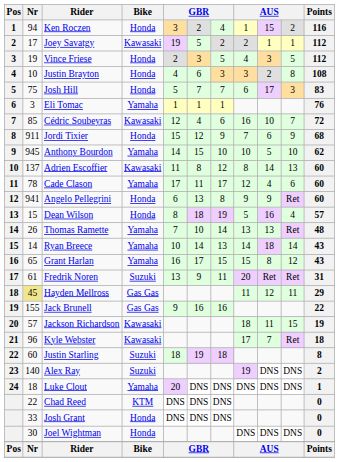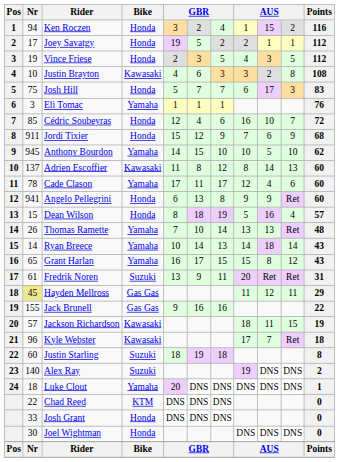 <table class="wikitable" style="font-size: 80%; text-align:center">
 <tr valign="top">
 <th valign="middle">Pos</th>
 <th valign="middle">Nr</th>
 <th valign="middle">Rider</th>
 <th valign="middle">Bike</th>
 <th colspan=3><a href='#'>GBR</a><br></th>
 <th colspan=3><a href='#'>AUS</a><br></th>
 <th valign="middle">Points</th>
 </tr>
 <tr>
 <th>1</th>
 <td>94</td>
 <td align=left> <a href='#'>Ken Roczen</a></td>
 <td><a href='#'>Honda</a></td>
 <td style="background:#ffdf9f;">3</td>
 <td style="background:#dfdfdf;">2</td>
 <td style="background:#dfffdf;">4</td>
 <td style="background:#ffffbf;">1</td>
 <td style="background:#efcfff;">15</td>
 <td style="background:#dfdfdf;">2</td>
 <th>116</th>
 </tr>
 <tr>
 <th>2</th>
 <td>17</td>
 <td align=left> <a href='#'>Joey Savatgy</a></td>
-<td><a href='#'>Kawasaki</a></td>
+<td><a href='#'>Honda</a></td>
 <td style="background:#efcfff;">19</td>
 <td style="background:#dfffdf;">5</td>
 <td style="background:#dfdfdf;">2</td>
 <td style="background:#dfdfdf;">2</td>
 <td style="background:#ffffbf;">1</td>
 <td style="background:#ffffbf;">1</td>
 <th>112</th>
 </tr>
 <tr>
 <th>3</th>
 <td>19</td>
 <td align=left> <a href='#'>Vince Friese</a></td>
 <td><a href='#'>Honda</a></td>
 <td style="background:#dfdfdf;">2</td>
 <td style="background:#ffdf9f;">3</td>
 <td style="background:#dfffdf;">5</td>
 <td style="background:#dfffdf;">4</td>
 <td style="background:#ffdf9f;">3</td>
 <td style="background:#dfffdf;">5</td>
 <th>112</th>
 </tr>
 <tr>
 <th>4</th>
 <td>10</td>
 <td align=left> <a href='#'>Justin Brayton</a></td>
-<td><a href='#'>Honda</a></td>
+<td><a href='#'>Kawasaki</a></td>
 <td style="background:#dfffdf;">4</td>
 <td style="background:#dfffdf;">6</td>
 <td style="background:#ffdf9f;">3</td>
 <td style="background:#ffdf9f;">3</td>
 <td style="background:#dfdfdf;">2</td>
 <td style="background:#dfffdf;">8</td>
 <th>108</th>
 </tr>
 <tr>
 <th>5</th>
 <td>75</td>
 <td align=left> <a href='#'>Josh Hill</a></td>
 <td><a href='#'>Honda</a></td>
 <td style="background:#dfffdf;">5</td>
 <td style="background:#dfffdf;">7</td>
 <td style="background:#dfffdf;">7</td>
 <td style="background:#dfffdf;">6</td>
 <td style="background:#efcfff;">17</td>
 <td style="background:#ffdf9f;">3</td>
 <th>83</th>
 </tr>
 <tr>
 <th>6</th>
 <td>3</td>
 <td align=left> <a href='#'>Eli Tomac</a></td>
 <td><a href='#'>Yamaha</a></td>
 <td style="background:#ffffbf;">1</td>
 <td style="background:#ffffbf;">1</td>
 <td style="background:#ffffbf;">1</td>
 <td></td>
 <td></td>
 <td></td>
 <th>76</th>
 </tr>
 <tr>
 <th>7</th>
 <td>85</td>
 <td align=left> <a href='#'>Cédric Soubeyras</a></td>
-<td><a href='#'>Kawasaki</a></td>
+<td><a href='#'>Honda</a></td>
 <td style="background:#dfffdf;">12</td>
 <td style="background:#dfffdf;">4</td>
 <td style="background:#dfffdf;">6</td>
 <td style="background:#dfffdf;">16</td>
 <td style="background:#dfffdf;">10</td>
 <td style="background:#dfffdf;">7</td>
 <th>72</th>
 </tr>
 <tr>
 <th>8</th>
 <td>911</td>
 <td align=left> <a href='#'>Jordi Tixier</a></td>
 <td><a href='#'>Honda</a></td>
 <td style="background:#dfffdf;">15</td>
 <td style="background:#dfffdf;">12</td>
 <td style="background:#dfffdf;">9</td>
 <td style="background:#dfffdf;">7</td>
 <td style="background:#dfffdf;">6</td>
 <td style="background:#dfffdf;">9</td>
 <th>68</th>
 </tr>
 <tr>
 <th>9</th>
 <td>945</td>
 <td align=left> <a href='#'>Anthony Bourdon</a></td>
 <td><a href='#'>Yamaha</a></td>
 <td style="background:#dfffdf;">14</td>
 <td style="background:#dfffdf;">15</td>
 <td style="background:#dfffdf;">10</td>
 <td style="background:#dfffdf;">10</td>
 <td style="background:#dfffdf;">5</td>
 <td style="background:#dfffdf;">10</td>
 <th>62</th>
 </tr>
 <tr>
 <th>10</th>
 <td>137</td>
 <td align=left> <a href='#'>Adrien Escoffier</a></td>
 <td><a href='#'>Kawasaki</a></td>
 <td style="background:#dfffdf;">11</td>
 <td style="background:#dfffdf;">8</td>
 <td style="background:#dfffdf;">12</td>
 <td style="background:#dfffdf;">8</td>
 <td style="background:#dfffdf;">14</td>
 <td style="background:#dfffdf;">13</td>
 <th>60</th>
 </tr>
 <tr>
 <th>11</th>
 <td>78</td>
 <td align=left> <a href='#'>Cade Clason</a></td>
 <td><a href='#'>Yamaha</a></td>
 <td style="background:#dfffdf;">17</td>
 <td style="background:#dfffdf;">11</td>
 <td style="background:#dfffdf;">17</td>
 <td style="background:#dfffdf;">12</td>
 <td style="background:#dfffdf;">4</td>
 <td style="background:#dfffdf;">6</td>
 <th>60</th>
 </tr>
 <tr>
 <th>12</th>
 <td>941</td>
 <td align=left> <a href='#'>Angelo Pellegrini</a></td>
 <td><a href='#'>Honda</a></td>
 <td style="background:#dfffdf;">6</td>
 <td style="background:#dfffdf;">13</td>
 <td style="background:#dfffdf;">8</td>
 <td style="background:#dfffdf;">9</td>
 <td style="background:#dfffdf;">9</td>
 <td style="background:#efcfff;">Ret</td>
 <th>60</th>
 </tr>
 <tr>
 <th>13</th>
 <td>15</td>
 <td align=left> <a href='#'>Dean Wilson</a></td>
 <td><a href='#'>Honda</a></td>
 <td style="background:#dfffdf;">8</td>
 <td style="background:#efcfff;">18</td>
 <td style="background:#efcfff;">19</td>
 <td style="background:#dfffdf;">5</td>
 <td style="background:#efcfff;">16</td>
 <td style="background:#dfffdf;">4</td>
 <th>57</th>
 </tr>
 <tr>
 <th>14</th>
 <td>26</td>
 <td align=left> <a href='#'>Thomas Ramette</a></td>
 <td><a href='#'>Yamaha</a></td>
 <td style="background:#dfffdf;">7</td>
 <td style="background:#dfffdf;">10</td>
 <td style="background:#dfffdf;">14</td>
 <td style="background:#dfffdf;">13</td>
 <td style="background:#dfffdf;">13</td>
 <td style="background:#efcfff;">Ret</td>
 <th>48</th>
 </tr>
 <tr>
 <th>15</th>
 <td>14</td>
 <td align=left> <a href='#'>Ryan Breece</a></td>
 <td><a href='#'>Yamaha</a></td>
 <td style="background:#dfffdf;">10</td>
 <td style="background:#dfffdf;">14</td>
 <td style="background:#dfffdf;">13</td>
 <td style="background:#dfffdf;">14</td>
 <td style="background:#efcfff;">18</td>
 <td style="background:#dfffdf;">14</td>
 <th>43</th>
 </tr>
 <tr>
 <th>16</th>
 <td>65</td>
 <td align=left> <a href='#'>Grant Harlan</a></td>
 <td><a href='#'>Yamaha</a></td>
 <td style="background:#dfffdf;">16</td>
 <td style="background:#dfffdf;">17</td>
 <td style="background:#dfffdf;">15</td>
 <td style="background:#dfffdf;">15</td>
 <td style="background:#dfffdf;">8</td>
 <td style="background:#dfffdf;">12</td>
 <th>43</th>
 </tr>
 <tr>
 <th>17</th>
 <td>61</td>
 <td align=left> <a href='#'>Fredrik Noren</a></td>
 <td><a href='#'>Suzuki</a></td>
 <td style="background:#dfffdf;">13</td>
 <td style="background:#dfffdf;">9</td>
 <td style="background:#dfffdf;">11</td>
 <td style="background:#efcfff;">20</td>
 <td style="background:#efcfff;">Ret</td>
 <td style="background:#efcfff;">Ret</td>
 <th>31</th>
 </tr>
 <tr>
 <th>18</th>
 <td style="background: khaki;">45</td>
 <td align=left> <a href='#'>Hayden Mellross</a></td>
 <td><a href='#'>Gas Gas</a></td>
 <td></td>
 <td></td>
 <td></td>
 <td style="background:#dfffdf;">11</td>
 <td style="background:#dfffdf;">12</td>
 <td style="background:#dfffdf;">11</td>
 <th>29</th>
 </tr>
 <tr>
 <th>19</th>
 <td>155</td>
 <td align=left> <a href='#'>Jack Brunell</a></td>
 <td><a href='#'>Gas Gas</a></td>
 <td style="background:#dfffdf;">9</td>
 <td style="background:#dfffdf;">16</td>
 <td style="background:#dfffdf;">16</td>
 <td></td>
 <td></td>
 <td></td>
 <th>22</th>
 </tr>
 <tr>
 <th>20</th>
 <td>57</td>
 <td align=left> <a href='#'>Jackson Richardson</a></td>
 <td><a href='#'>Kawasaki</a></td>
 <td></td>
 <td></td>
 <td></td>
 <td style="background:#dfffdf;">18</td>
 <td style="background:#dfffdf;">11</td>
 <td style="background:#dfffdf;">15</td>
 <th>19</th>
 </tr>
 <tr>
 <th>21</th>
 <td>96</td>
 <td align=left> <a href='#'>Kyle Webster</a></td>
 <td><a href='#'>Kawasaki</a></td>
 <td></td>
 <td></td>
 <td></td>
 <td style="background:#dfffdf;">17</td>
 <td style="background:#dfffdf;">7</td>
 <td style="background:#efcfff;">Ret</td>
 <th>18</th>
 </tr>
 <tr>
 <th>22</th>
 <td>60</td>
 <td align=left> <a href='#'>Justin Starling</a></td>
 <td><a href='#'>Suzuki</a></td>
 <td style="background:#dfffdf;">18</td>
 <td style="background:#efcfff;">19</td>
 <td style="background:#efcfff;">18</td>
 <td></td>
 <td></td>
 <td></td>
 <th>8</th>
 </tr>
 <tr>
 <th>23</th>
 <td>140</td>
 <td align=left> <a href='#'>Alex Ray</a></td>
 <td><a href='#'>Suzuki</a></td>
 <td></td>
 <td></td>
 <td></td>
 <td style="background:#efcfff;">19</td>
 <td style="background:#ffffff;">DNS</td>
 <td style="background:#ffffff;">DNS</td>
 <th>2</th>
 </tr>
 <tr>
 <th>24</th>
 <td>18</td>
 <td align=left> <a href='#'>Luke Clout</a></td>
 <td><a href='#'>Yamaha</a></td>
 <td style="background:#efcfff;">20</td>
 <td style="background:#ffffff;">DNS</td>
 <td style="background:#ffffff;">DNS</td>
 <td style="background:#ffffff;">DNS</td>
 <td style="background:#ffffff;">DNS</td>
 <td style="background:#ffffff;">DNS</td>
 <th>1</th>
 </tr>
 <tr>
 <th></th>
 <td>22</td>
 <td align=left> <a href='#'>Chad Reed</a></td>
 <td><a href='#'>KTM</a></td>
 <td style="background:#ffffff;">DNS</td>
 <td style="background:#ffffff;">DNS</td>
 <td style="background:#ffffff;">DNS</td>
 <td></td>
 <td></td>
 <td></td>
 <th>0</th>
 </tr>
 <tr>
 <th></th>
 <td>33</td>
 <td align=left> <a href='#'>Josh Grant</a></td>
 <td><a href='#'>Honda</a></td>
 <td style="background:#ffffff;">DNS</td>
 <td style="background:#ffffff;">DNS</td>
 <td style="background:#ffffff;">DNS</td>
 <td></td>
 <td></td>
 <td></td>
 <th>0</th>
 </tr>
 <tr>
 <th></th>
 <td>30</td>
 <td align=left> <a href='#'>Joel Wightman</a></td>
 <td><a href='#'>Honda</a></td>
 <td></td>
 <td></td>
 <td></td>
 <td style="background:#ffffff;">DNS</td>
 <td style="background:#ffffff;">DNS</td>
 <td style="background:#ffffff;">DNS</td>
 <th>0</th>
 </tr>
 <tr>
 </tr>
 <tr valign="top">
 <th valign="middle">Pos</th>
 <th valign="middle">Nr</th>
 <th valign="middle">Rider</th>
 <th valign="middle">Bike</th>
 <th colspan=3><a href='#'>GBR</a><br></th>
 <th colspan=3><a href='#'>AUS</a><br></th>
 <th valign="middle">Points</th>
 </tr>
 <tr>
 </tr>
 </table>
